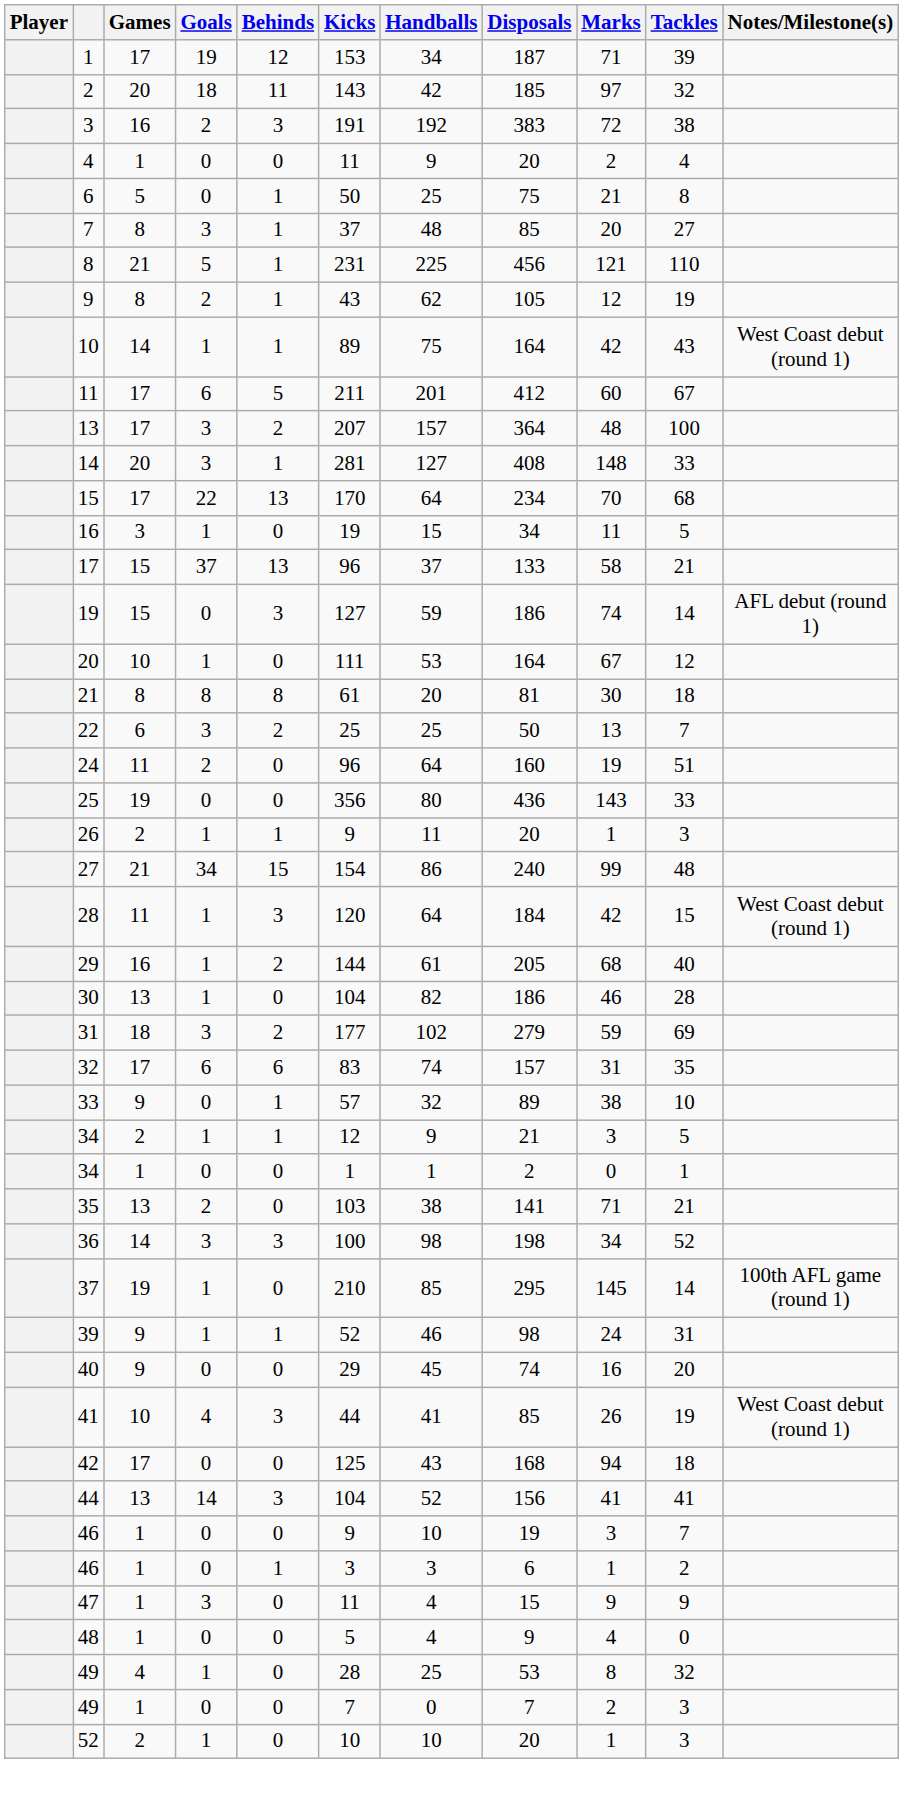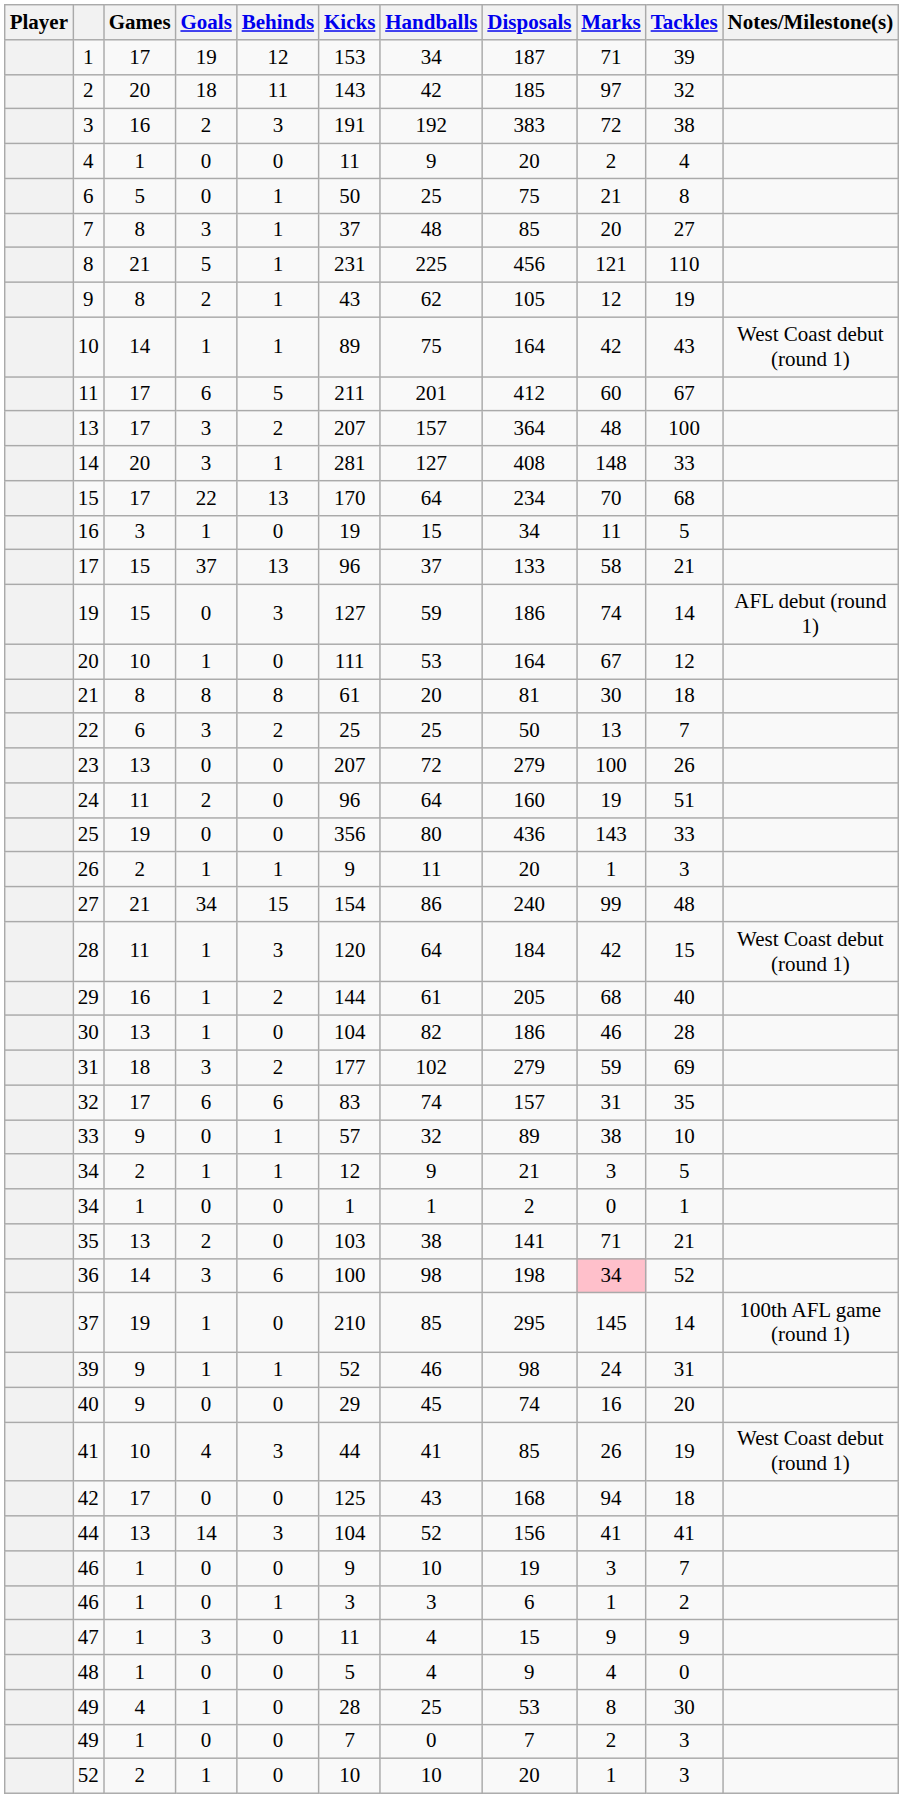 <table class="wikitable plainrowheaders sortable" style="text-align:center; font-size:90%">
 <tr>
 <th scope="col">Player</th>
 <th scope="col"></th>
 <th scope="col" width:3em>Games</th>
 <th scope="col" width:3em><a href='#'>Goals</a></th>
 <th scope="col" width:3em><a href='#'>Behinds</a></th>
 <th scope="col" width:3em><a href='#'>Kicks</a></th>
 <th scope="col" width:3em><a href='#'>Handballs</a></th>
 <th scope="col" width:3em><a href='#'>Disposals</a></th>
 <th scope="col" width:3em><a href='#'>Marks</a></th>
 <th scope="col" width:3em><a href='#'>Tackles</a></th>
 <th scope="col" class="unsortable">Notes/Milestone(s)</th>
 </tr>
 <tr>
 <th scope="row"></th>
 <td>1</td>
 <td>17</td>
 <td>19</td>
 <td>12</td>
 <td>153</td>
 <td>34</td>
 <td>187</td>
 <td>71</td>
 <td>39</td>
 <td></td>
 </tr>
 <tr>
 <th scope="row"></th>
 <td>2</td>
 <td>20</td>
 <td>18</td>
 <td>11</td>
 <td>143</td>
 <td>42</td>
 <td>185</td>
 <td>97</td>
 <td>32</td>
 <td></td>
 </tr>
 <tr>
 <th scope="row"></th>
 <td>3</td>
 <td>16</td>
 <td>2</td>
 <td>3</td>
 <td>191</td>
 <td>192</td>
 <td>383</td>
 <td>72</td>
 <td>38</td>
 <td></td>
 </tr>
 <tr>
 <th scope="row"></th>
 <td>4</td>
 <td>1</td>
 <td>0</td>
 <td>0</td>
 <td>11</td>
 <td>9</td>
 <td>20</td>
 <td>2</td>
 <td>4</td>
 <td></td>
 </tr>
 <tr>
 <th scope="row"></th>
 <td>6</td>
 <td>5</td>
 <td>0</td>
 <td>1</td>
 <td>50</td>
 <td>25</td>
 <td>75</td>
 <td>21</td>
 <td>8</td>
 <td></td>
 </tr>
 <tr>
 <th scope="row"></th>
 <td>7</td>
 <td>8</td>
 <td>3</td>
 <td>1</td>
 <td>37</td>
 <td>48</td>
 <td>85</td>
 <td>20</td>
 <td>27</td>
 <td></td>
 </tr>
 <tr>
 <th scope="row"></th>
 <td>8</td>
 <td>21</td>
 <td>5</td>
 <td>1</td>
 <td>231</td>
 <td>225</td>
 <td>456</td>
 <td>121</td>
 <td>110</td>
 <td></td>
 </tr>
 <tr>
 <th scope="row"></th>
 <td>9</td>
 <td>8</td>
 <td>2</td>
 <td>1</td>
 <td>43</td>
 <td>62</td>
 <td>105</td>
 <td>12</td>
 <td>19</td>
 <td></td>
 </tr>
 <tr>
 <th scope="row"></th>
 <td>10</td>
 <td>14</td>
 <td>1</td>
 <td>1</td>
 <td>89</td>
 <td>75</td>
 <td>164</td>
 <td>42</td>
 <td>43</td>
 <td>West Coast debut (round 1)</td>
 </tr>
 <tr>
 <th scope="row"></th>
 <td>11</td>
 <td>17</td>
 <td>6</td>
 <td>5</td>
 <td>211</td>
 <td>201</td>
 <td>412</td>
 <td>60</td>
 <td>67</td>
 <td></td>
 </tr>
 <tr>
 <th scope="row"></th>
 <td>13</td>
 <td>17</td>
 <td>3</td>
 <td>2</td>
 <td>207</td>
 <td>157</td>
 <td>364</td>
 <td>48</td>
 <td>100</td>
 <td></td>
 </tr>
 <tr>
 <th scope="row"></th>
 <td>14</td>
 <td>20</td>
 <td>3</td>
 <td>1</td>
 <td>281</td>
 <td>127</td>
 <td>408</td>
 <td>148</td>
 <td>33</td>
 <td></td>
 </tr>
 <tr>
 <th scope="row"></th>
 <td>15</td>
 <td>17</td>
 <td>22</td>
 <td>13</td>
 <td>170</td>
 <td>64</td>
 <td>234</td>
 <td>70</td>
 <td>68</td>
 <td></td>
 </tr>
 <tr>
 <th scope="row"></th>
 <td>16</td>
 <td>3</td>
 <td>1</td>
 <td>0</td>
 <td>19</td>
 <td>15</td>
 <td>34</td>
 <td>11</td>
 <td>5</td>
 <td></td>
 </tr>
 <tr>
 <th scope="row"></th>
 <td>17</td>
 <td>15</td>
 <td>37</td>
 <td>13</td>
 <td>96</td>
 <td>37</td>
 <td>133</td>
 <td>58</td>
 <td>21</td>
 <td></td>
 </tr>
 <tr>
 <th scope="row"></th>
 <td>19</td>
 <td>15</td>
 <td>0</td>
 <td>3</td>
 <td>127</td>
 <td>59</td>
 <td>186</td>
 <td>74</td>
 <td>14</td>
 <td>AFL debut (round 1)</td>
 </tr>
 <tr>
 <th scope="row"></th>
 <td>20</td>
 <td>10</td>
 <td>1</td>
 <td>0</td>
 <td>111</td>
 <td>53</td>
 <td>164</td>
 <td>67</td>
 <td>12</td>
 <td></td>
 </tr>
 <tr>
 <th scope="row"></th>
 <td>21</td>
 <td>8</td>
 <td>8</td>
 <td>8</td>
 <td>61</td>
 <td>20</td>
 <td>81</td>
 <td>30</td>
 <td>18</td>
 <td></td>
 </tr>
 <tr>
 <th scope="row"></th>
 <td>22</td>
 <td>6</td>
 <td>3</td>
 <td>2</td>
 <td>25</td>
 <td>25</td>
 <td>50</td>
 <td>13</td>
 <td>7</td>
 <td></td>
 </tr>
 <tr>
 <th scope="row"></th>
+<td>23</td>
+<td>13</td>
+<td>0</td>
+<td>0</td>
+<td>207</td>
+<td>72</td>
+<td>279</td>
+<td>100</td>
+<td>26</td>
+<td></td>
+</tr>
+<tr>
+<th scope="row"></th>
 <td>24</td>
 <td>11</td>
 <td>2</td>
 <td>0</td>
 <td>96</td>
 <td>64</td>
 <td>160</td>
 <td>19</td>
 <td>51</td>
 <td></td>
 </tr>
 <tr>
 <th scope="row"></th>
 <td>25</td>
 <td>19</td>
 <td>0</td>
 <td>0</td>
 <td>356</td>
 <td>80</td>
 <td>436</td>
 <td>143</td>
 <td>33</td>
 <td></td>
 </tr>
 <tr>
 <th scope="row"></th>
 <td>26</td>
 <td>2</td>
 <td>1</td>
 <td>1</td>
 <td>9</td>
 <td>11</td>
 <td>20</td>
 <td>1</td>
 <td>3</td>
 <td></td>
 </tr>
 <tr>
 <th scope="row"></th>
 <td>27</td>
 <td>21</td>
 <td>34</td>
 <td>15</td>
 <td>154</td>
 <td>86</td>
 <td>240</td>
 <td>99</td>
 <td>48</td>
 <td></td>
 </tr>
 <tr>
 <th scope="row"></th>
 <td>28</td>
 <td>11</td>
 <td>1</td>
 <td>3</td>
 <td>120</td>
 <td>64</td>
 <td>184</td>
 <td>42</td>
 <td>15</td>
 <td>West Coast debut (round 1)</td>
 </tr>
 <tr>
 <th scope="row"></th>
 <td>29</td>
 <td>16</td>
 <td>1</td>
 <td>2</td>
 <td>144</td>
 <td>61</td>
 <td>205</td>
 <td>68</td>
 <td>40</td>
 <td></td>
 </tr>
 <tr>
 <th scope="row"></th>
 <td>30</td>
 <td>13</td>
 <td>1</td>
 <td>0</td>
 <td>104</td>
 <td>82</td>
 <td>186</td>
 <td>46</td>
 <td>28</td>
 <td></td>
 </tr>
 <tr>
 <th scope="row"></th>
 <td>31</td>
 <td>18</td>
 <td>3</td>
 <td>2</td>
 <td>177</td>
 <td>102</td>
 <td>279</td>
 <td>59</td>
 <td>69</td>
 <td></td>
 </tr>
 <tr>
 <th scope="row"></th>
 <td>32</td>
 <td>17</td>
 <td>6</td>
 <td>6</td>
 <td>83</td>
 <td>74</td>
 <td>157</td>
 <td>31</td>
 <td>35</td>
 <td></td>
 </tr>
 <tr>
 <th scope="row"></th>
 <td>33</td>
 <td>9</td>
 <td>0</td>
 <td>1</td>
 <td>57</td>
 <td>32</td>
 <td>89</td>
 <td>38</td>
 <td>10</td>
 <td></td>
 </tr>
 <tr>
 <th scope="row"></th>
 <td>34</td>
 <td>2</td>
 <td>1</td>
 <td>1</td>
 <td>12</td>
 <td>9</td>
 <td>21</td>
 <td>3</td>
 <td>5</td>
 <td></td>
 </tr>
 <tr>
 <th scope="row"></th>
 <td>34</td>
 <td>1</td>
 <td>0</td>
 <td>0</td>
 <td>1</td>
 <td>1</td>
 <td>2</td>
 <td>0</td>
 <td>1</td>
 <td></td>
 </tr>
 <tr>
 <th scope="row"></th>
 <td>35</td>
 <td>13</td>
 <td>2</td>
 <td>0</td>
 <td>103</td>
 <td>38</td>
 <td>141</td>
 <td>71</td>
 <td>21</td>
 <td></td>
 </tr>
 <tr>
 <th scope="row"></th>
 <td>36</td>
 <td>14</td>
 <td>3</td>
-<td>3</td>
+<td>6</td>
 <td>100</td>
 <td>98</td>
 <td>198</td>
-<td>34</td>
+<td style="background: pink;">34</td>
 <td>52</td>
 <td></td>
 </tr>
 <tr>
 <th scope="row"></th>
 <td>37</td>
 <td>19</td>
 <td>1</td>
 <td>0</td>
 <td>210</td>
 <td>85</td>
 <td>295</td>
 <td>145</td>
 <td>14</td>
 <td>100th AFL game (round 1)</td>
 </tr>
 <tr>
 <th scope="row"></th>
 <td>39</td>
 <td>9</td>
 <td>1</td>
 <td>1</td>
 <td>52</td>
 <td>46</td>
 <td>98</td>
 <td>24</td>
 <td>31</td>
 <td></td>
 </tr>
 <tr>
 <th scope="row"></th>
 <td>40</td>
 <td>9</td>
 <td>0</td>
 <td>0</td>
 <td>29</td>
 <td>45</td>
 <td>74</td>
 <td>16</td>
 <td>20</td>
 <td></td>
 </tr>
 <tr>
 <th scope="row"></th>
 <td>41</td>
 <td>10</td>
 <td>4</td>
 <td>3</td>
 <td>44</td>
 <td>41</td>
 <td>85</td>
 <td>26</td>
 <td>19</td>
 <td>West Coast debut (round 1)</td>
 </tr>
 <tr>
 <th scope="row"></th>
 <td>42</td>
 <td>17</td>
 <td>0</td>
 <td>0</td>
 <td>125</td>
 <td>43</td>
 <td>168</td>
 <td>94</td>
 <td>18</td>
 <td></td>
 </tr>
 <tr>
 <th scope="row"></th>
 <td>44</td>
 <td>13</td>
 <td>14</td>
 <td>3</td>
 <td>104</td>
 <td>52</td>
 <td>156</td>
 <td>41</td>
 <td>41</td>
 <td></td>
 </tr>
 <tr>
 <th scope="row"></th>
 <td>46</td>
 <td>1</td>
 <td>0</td>
 <td>0</td>
 <td>9</td>
 <td>10</td>
 <td>19</td>
 <td>3</td>
 <td>7</td>
 <td></td>
 </tr>
 <tr>
 <th scope="row"></th>
 <td>46</td>
 <td>1</td>
 <td>0</td>
 <td>1</td>
 <td>3</td>
 <td>3</td>
 <td>6</td>
 <td>1</td>
 <td>2</td>
 <td></td>
 </tr>
 <tr>
 <th scope="row"></th>
 <td>47</td>
 <td>1</td>
 <td>3</td>
 <td>0</td>
 <td>11</td>
 <td>4</td>
 <td>15</td>
 <td>9</td>
 <td>9</td>
 <td></td>
 </tr>
 <tr>
 <th scope="row"></th>
 <td>48</td>
 <td>1</td>
 <td>0</td>
 <td>0</td>
 <td>5</td>
 <td>4</td>
 <td>9</td>
 <td>4</td>
 <td>0</td>
 <td></td>
 </tr>
 <tr>
 <th scope="row"></th>
 <td>49</td>
 <td>4</td>
 <td>1</td>
 <td>0</td>
 <td>28</td>
 <td>25</td>
 <td>53</td>
 <td>8</td>
-<td>32</td>
+<td>30</td>
 <td></td>
 </tr>
 <tr>
 <th scope="row"></th>
 <td>49</td>
 <td>1</td>
 <td>0</td>
 <td>0</td>
 <td>7</td>
 <td>0</td>
 <td>7</td>
 <td>2</td>
 <td>3</td>
 <td></td>
 </tr>
 <tr>
 <th scope="row"></th>
 <td>52</td>
 <td>2</td>
 <td>1</td>
 <td>0</td>
 <td>10</td>
 <td>10</td>
 <td>20</td>
 <td>1</td>
 <td>3</td>
 <td></td>
 </tr>
 </table>
